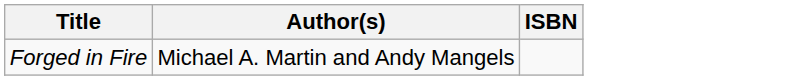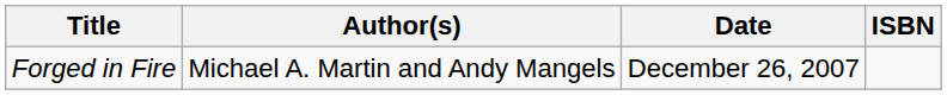 <table class="wikitable">
 <tr>
 <th>Title</th>
 <th>Author(s)</th>
+<th>Date</th>
 <th>ISBN</th>
 </tr>
 <tr>
 <td><em>Forged in Fire</em></td>
 <td>Michael A. Martin and Andy Mangels</td>
+<td>December 26, 2007</td>
 <td></td>
 </tr>
 </table>
